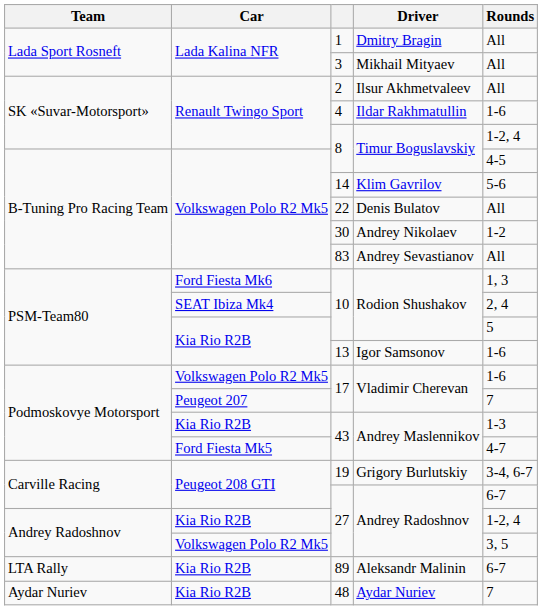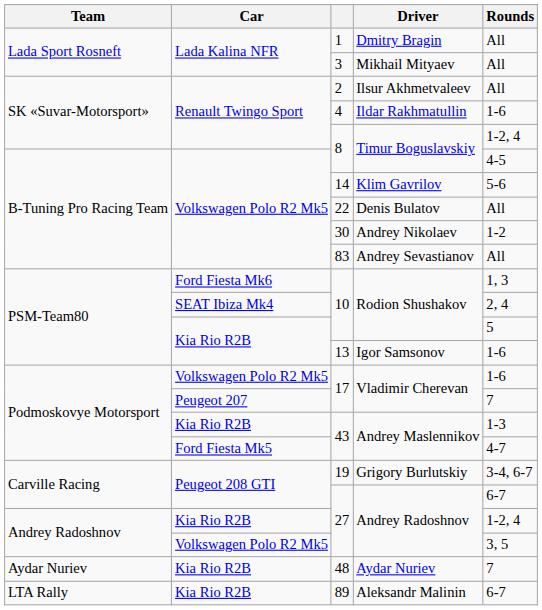 <table class="wikitable" style="font-size: 85%">
 <tr>
 <th>Team</th>
 <th>Car</th>
 <th></th>
 <th>Driver</th>
 <th>Rounds</th>
 </tr>
 <tr>
 <td rowspan=2><a href='#'>Lada Sport Rosneft</a></td>
 <td rowspan=2><a href='#'>Lada Kalina NFR</a></td>
 <td>1</td>
 <td><a href='#'>Dmitry Bragin</a></td>
 <td>All</td>
 </tr>
 <tr>
 <td>3</td>
 <td>Mikhail Mityaev</td>
 <td>All</td>
 </tr>
 <tr>
 <td rowspan=3>SK «Suvar-Motorsport»</td>
 <td rowspan=3><a href='#'>Renault Twingo Sport</a></td>
 <td>2</td>
 <td>Ilsur Akhmetvaleev</td>
 <td>All</td>
 </tr>
 <tr>
 <td>4</td>
 <td><a href='#'>Ildar Rakhmatullin</a></td>
 <td>1-6</td>
 </tr>
 <tr>
 <td rowspan=2>8</td>
 <td rowspan=2><a href='#'>Timur Boguslavskiy</a></td>
 <td>1-2, 4</td>
 </tr>
 <tr>
 <td rowspan=5>B-Tuning Pro Racing Team</td>
 <td rowspan=5><a href='#'>Volkswagen Polo R2 Mk5</a></td>
 <td>4-5</td>
 </tr>
 <tr>
 <td>14</td>
 <td><a href='#'>Klim Gavrilov</a></td>
 <td>5-6</td>
 </tr>
 <tr>
 <td>22</td>
 <td>Denis Bulatov</td>
 <td>All</td>
 </tr>
 <tr>
 <td>30</td>
 <td>Andrey Nikolaev</td>
 <td>1-2</td>
 </tr>
 <tr>
 <td>83</td>
 <td>Andrey Sevastianov</td>
 <td>All</td>
 </tr>
 <tr>
 <td rowspan=4>PSM-Team80</td>
 <td><a href='#'>Ford Fiesta Mk6</a></td>
 <td rowspan=3>10</td>
 <td rowspan=3>Rodion Shushakov</td>
 <td>1, 3</td>
 </tr>
 <tr>
 <td><a href='#'>SEAT Ibiza Mk4</a></td>
 <td>2, 4</td>
 </tr>
 <tr>
 <td rowspan=2><a href='#'>Kia Rio R2B</a></td>
 <td>5</td>
 </tr>
 <tr>
 <td>13</td>
 <td>Igor Samsonov</td>
 <td>1-6</td>
 </tr>
 <tr>
 <td rowspan=4>Podmoskovye Motorsport</td>
 <td><a href='#'>Volkswagen Polo R2 Mk5</a></td>
 <td rowspan=2>17</td>
 <td rowspan=2>Vladimir Cherevan</td>
 <td>1-6</td>
 </tr>
 <tr>
 <td><a href='#'>Peugeot 207</a></td>
 <td>7</td>
 </tr>
 <tr>
 <td><a href='#'>Kia Rio R2B</a></td>
 <td rowspan=2>43</td>
 <td rowspan=2>Andrey Maslennikov</td>
 <td>1-3</td>
 </tr>
 <tr>
 <td><a href='#'>Ford Fiesta Mk5</a></td>
 <td>4-7</td>
 </tr>
 <tr>
 <td rowspan=2>Carville Racing</td>
 <td rowspan=2><a href='#'>Peugeot 208 GTI</a></td>
 <td>19</td>
 <td>Grigory Burlutskiy</td>
 <td>3-4, 6-7</td>
 </tr>
 <tr>
 <td rowspan=3>27</td>
 <td rowspan=3>Andrey Radoshnov</td>
 <td>6-7</td>
 </tr>
 <tr>
 <td rowspan=2>Andrey Radoshnov</td>
 <td><a href='#'>Kia Rio R2B</a></td>
 <td>1-2, 4</td>
 </tr>
 <tr>
 <td><a href='#'>Volkswagen Polo R2 Mk5</a></td>
 <td>3, 5</td>
 </tr>
 <tr>
+<td>Aydar Nuriev</td>
+<td><a href='#'>Kia Rio R2B</a></td>
+<td>48</td>
+<td><a href='#'>Aydar Nuriev</a></td>
+<td>7</td>
+</tr>
+<tr>
 <td>LTA Rally</td>
 <td><a href='#'>Kia Rio R2B</a></td>
 <td>89</td>
 <td>Aleksandr Malinin</td>
 <td>6-7</td>
 </tr>
-<tr>
-<td>Aydar Nuriev</td>
-<td><a href='#'>Kia Rio R2B</a></td>
-<td>48</td>
-<td><a href='#'>Aydar Nuriev</a></td>
-<td>7</td>
-</tr>
 </table>
